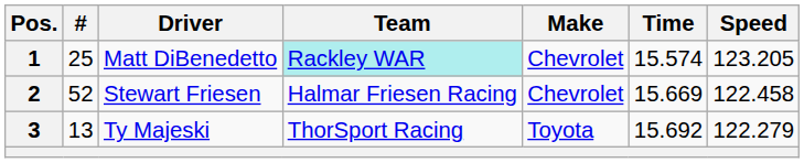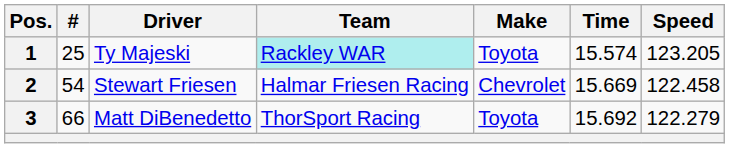 <table class="wikitable" style="font-size:95%">
 <tr>
 <th>Pos.</th>
 <th>#</th>
 <th>Driver</th>
 <th>Team</th>
 <th>Make</th>
 <th>Time</th>
 <th>Speed</th>
 </tr>
 <tr>
 <th>1</th>
 <td>25</td>
-<td><a href='#'>Matt DiBenedetto</a></td>
+<td><a href='#'>Ty Majeski</a></td>
 <td style="background: paleturquoise;"><a href='#'>Rackley WAR</a></td>
-<td><a href='#'>Chevrolet</a></td>
+<td><a href='#'>Toyota</a></td>
 <td>15.574</td>
 <td>123.205</td>
 </tr>
 <tr>
 <th>2</th>
-<td>52</td>
+<td>54</td>
 <td><a href='#'>Stewart Friesen</a></td>
 <td><a href='#'>Halmar Friesen Racing</a></td>
 <td><a href='#'>Chevrolet</a></td>
 <td>15.669</td>
 <td>122.458</td>
 </tr>
 <tr>
 <th>3</th>
-<td>13</td>
-<td><a href='#'>Ty Majeski</a></td>
+<td>66</td>
+<td><a href='#'>Matt DiBenedetto</a></td>
 <td><a href='#'>ThorSport Racing</a></td>
 <td><a href='#'>Toyota</a></td>
 <td>15.692</td>
 <td>122.279</td>
 </tr>
 <tr>
 <th colspan="7"></th>
 </tr>
 </table>
